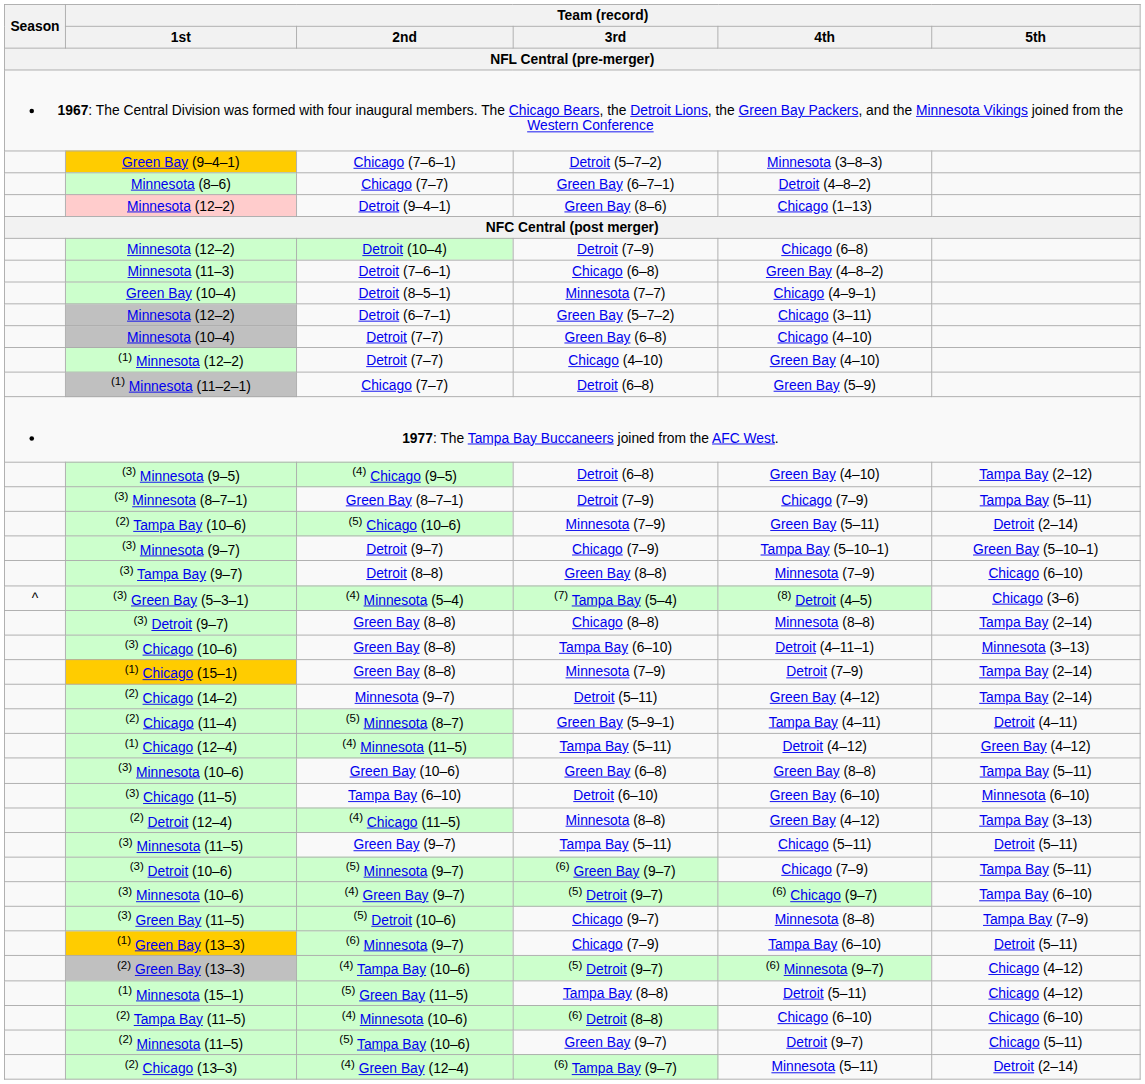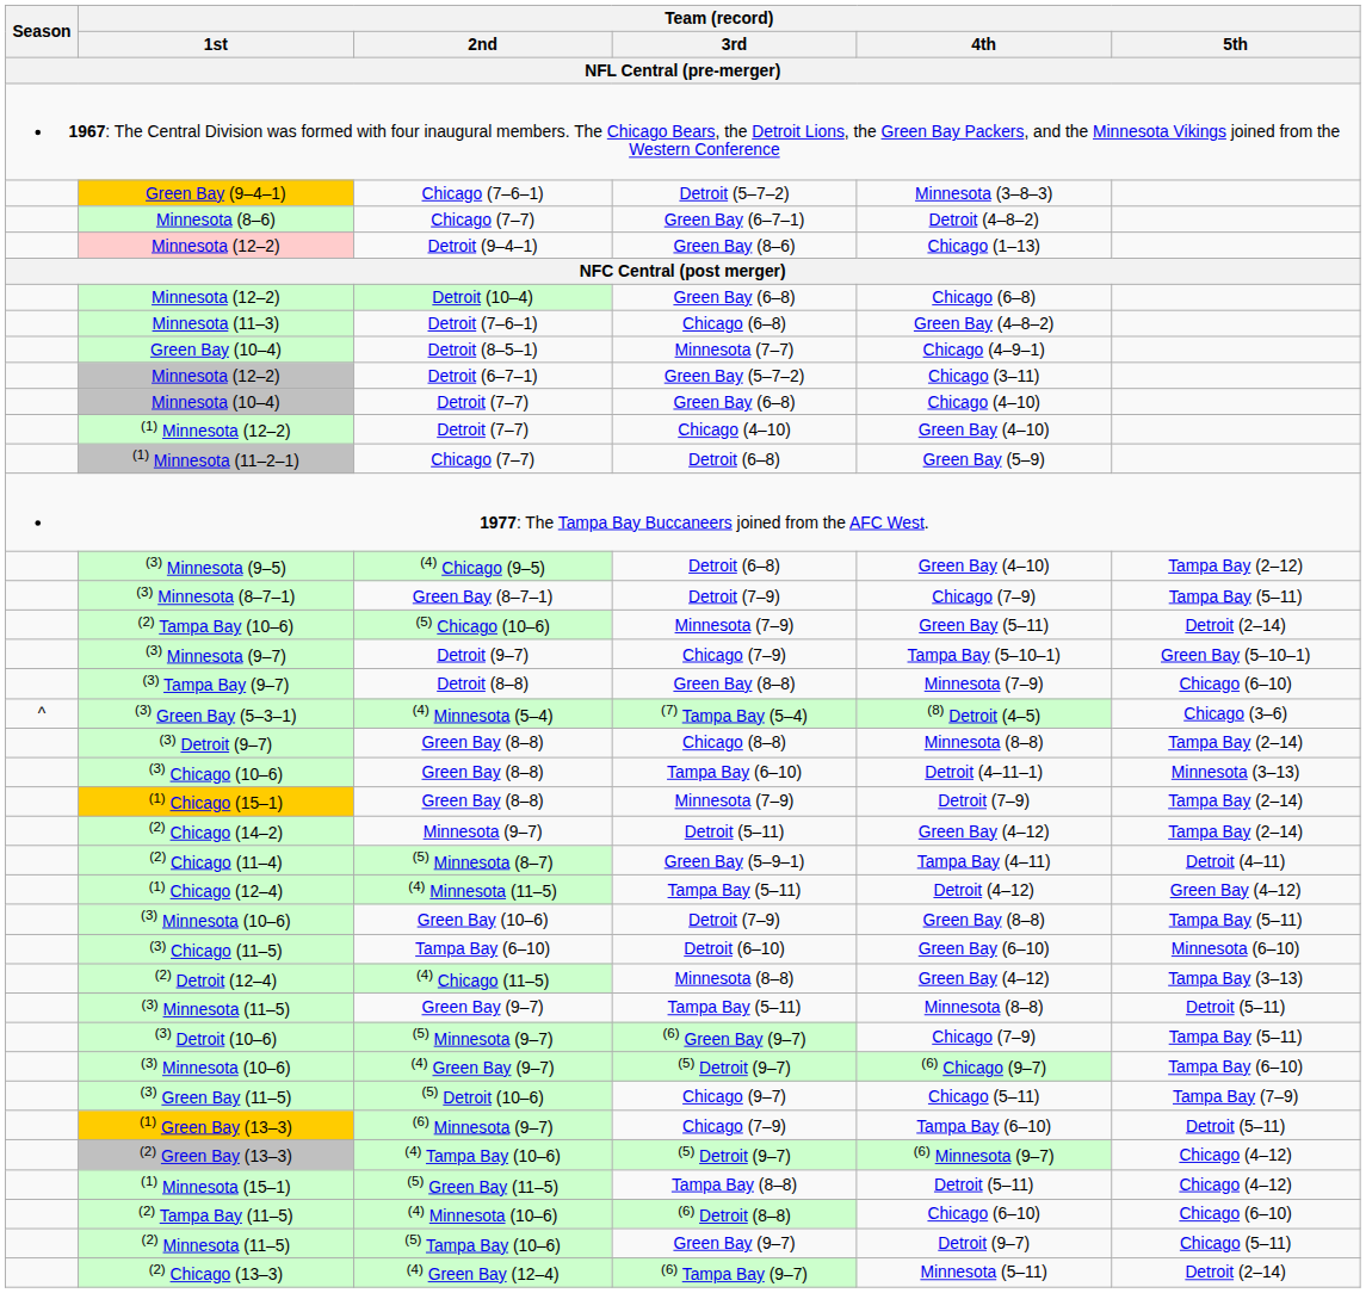 <table class="wikitable" style="text-align:center; font-size:95%">
 <tr>
 <th width="60" rowspan="2">Season</th>
 <th colspan="5">Team (record)</th>
 </tr>
 <tr>
 <th>1st</th>
 <th>2nd</th>
 <th>3rd</th>
 <th>4th</th>
 <th>5th</th>
 </tr>
 <tr>
 <th colspan="6" style="text-align:center;"><strong>NFL Central</strong> (pre-merger)</th>
 </tr>
 <tr>
 <td colspan="8"><br><ul><li><strong>1967</strong>: The Central Division was formed with four inaugural members. The <a href='#'>Chicago Bears</a>, the <a href='#'>Detroit Lions</a>, the <a href='#'>Green Bay Packers</a>, and the <a href='#'>Minnesota Vikings</a> joined from the <a href='#'>Western Conference</a></li></ul></td>
 </tr>
 <tr>
 <td></td>
 <td bgcolor="#ffcc00"><a href='#'>Green Bay</a> (9–4–1)</td>
 <td><a href='#'>Chicago</a> (7–6–1)</td>
 <td><a href='#'>Detroit</a> (5–7–2)</td>
 <td><a href='#'>Minnesota</a> (3–8–3)</td>
 <td></td>
 </tr>
 <tr>
 <td></td>
 <td bgcolor="#ccffcc"><a href='#'>Minnesota</a> (8–6)</td>
 <td><a href='#'>Chicago</a> (7–7)</td>
 <td><a href='#'>Green Bay</a> (6–7–1)</td>
 <td><a href='#'>Detroit</a> (4–8–2)</td>
 <td></td>
 </tr>
 <tr>
 <td></td>
 <td bgcolor="#ffcccc"><a href='#'>Minnesota</a> (12–2)</td>
 <td><a href='#'>Detroit</a> (9–4–1)</td>
 <td><a href='#'>Green Bay</a> (8–6)</td>
 <td><a href='#'>Chicago</a> (1–13)</td>
 <td></td>
 </tr>
 <tr>
 <th colspan="6" style="text-align:center;"><strong>NFC Central</strong> (post merger)</th>
 </tr>
 <tr>
 <td></td>
 <td bgcolor="#ccffcc"><a href='#'>Minnesota</a> (12–2)</td>
 <td bgcolor="#ccffcc"><a href='#'>Detroit</a> (10–4)</td>
-<td><a href='#'>Detroit</a> (7–9)</td>
+<td><a href='#'>Green Bay</a> (6–8)</td>
 <td><a href='#'>Chicago</a> (6–8)</td>
 <td></td>
 </tr>
 <tr>
 <td></td>
 <td bgcolor="#ccffcc"><a href='#'>Minnesota</a> (11–3)</td>
 <td><a href='#'>Detroit</a> (7–6–1)</td>
 <td><a href='#'>Chicago</a> (6–8)</td>
 <td><a href='#'>Green Bay</a> (4–8–2)</td>
 <td></td>
 </tr>
 <tr>
 <td></td>
 <td bgcolor="#ccffcc"><a href='#'>Green Bay</a> (10–4)</td>
 <td><a href='#'>Detroit</a> (8–5–1)</td>
 <td><a href='#'>Minnesota</a> (7–7)</td>
 <td><a href='#'>Chicago</a> (4–9–1)</td>
 <td></td>
 </tr>
 <tr>
 <td></td>
 <td bgcolor="#c0c0c0"><a href='#'>Minnesota</a> (12–2)</td>
 <td><a href='#'>Detroit</a> (6–7–1)</td>
 <td><a href='#'>Green Bay</a> (5–7–2)</td>
 <td><a href='#'>Chicago</a> (3–11)</td>
 <td></td>
 </tr>
 <tr>
 <td></td>
 <td bgcolor="#c0c0c0"><a href='#'>Minnesota</a> (10–4)</td>
 <td><a href='#'>Detroit</a> (7–7)</td>
 <td><a href='#'>Green Bay</a> (6–8)</td>
 <td><a href='#'>Chicago</a> (4–10)</td>
 <td></td>
 </tr>
 <tr>
 <td></td>
 <td bgcolor="#ccffcc"><sup>(1)</sup> <a href='#'>Minnesota</a> (12–2)</td>
 <td><a href='#'>Detroit</a> (7–7)</td>
 <td><a href='#'>Chicago</a> (4–10)</td>
 <td><a href='#'>Green Bay</a> (4–10)</td>
 <td></td>
 </tr>
 <tr>
 <td></td>
 <td bgcolor="#c0c0c0"><sup>(1)</sup> <a href='#'>Minnesota</a> (11–2–1)</td>
 <td><a href='#'>Chicago</a> (7–7)</td>
 <td><a href='#'>Detroit</a> (6–8)</td>
 <td><a href='#'>Green Bay</a> (5–9)</td>
 <td></td>
 </tr>
 <tr>
 <td colspan="8"><br><ul><li><strong>1977</strong>: The <a href='#'>Tampa Bay Buccaneers</a> joined from the <a href='#'>AFC West</a>.</li></ul></td>
 </tr>
 <tr>
 <td></td>
 <td bgcolor="#ccffcc"><sup>(3)</sup> <a href='#'>Minnesota</a> (9–5)</td>
 <td bgcolor="#ccffcc"><sup>(4)</sup> <a href='#'>Chicago</a> (9–5)</td>
 <td><a href='#'>Detroit</a> (6–8)</td>
 <td><a href='#'>Green Bay</a> (4–10)</td>
 <td><a href='#'>Tampa Bay</a> (2–12)</td>
 </tr>
 <tr>
 <td></td>
 <td bgcolor="#ccffcc"><sup>(3)</sup> <a href='#'>Minnesota</a> (8–7–1)</td>
 <td><a href='#'>Green Bay</a> (8–7–1)</td>
 <td><a href='#'>Detroit</a> (7–9)</td>
 <td><a href='#'>Chicago</a> (7–9)</td>
 <td><a href='#'>Tampa Bay</a> (5–11)</td>
 </tr>
 <tr>
 <td></td>
 <td bgcolor="#ccffcc"><sup>(2)</sup> <a href='#'>Tampa Bay</a> (10–6)</td>
 <td bgcolor="#ccffcc"><sup>(5)</sup> <a href='#'>Chicago</a> (10–6)</td>
 <td><a href='#'>Minnesota</a> (7–9)</td>
 <td><a href='#'>Green Bay</a> (5–11)</td>
 <td><a href='#'>Detroit</a> (2–14)</td>
 </tr>
 <tr>
 <td></td>
 <td bgcolor="#ccffcc"><sup>(3)</sup> <a href='#'>Minnesota</a> (9–7)</td>
 <td><a href='#'>Detroit</a> (9–7)</td>
 <td><a href='#'>Chicago</a> (7–9)</td>
 <td><a href='#'>Tampa Bay</a> (5–10–1)</td>
 <td><a href='#'>Green Bay</a> (5–10–1)</td>
 </tr>
 <tr>
 <td></td>
 <td bgcolor="#ccffcc"><sup>(3)</sup> <a href='#'>Tampa Bay</a> (9–7)</td>
 <td><a href='#'>Detroit</a> (8–8)</td>
 <td><a href='#'>Green Bay</a> (8–8)</td>
 <td><a href='#'>Minnesota</a> (7–9)</td>
 <td><a href='#'>Chicago</a> (6–10)</td>
 </tr>
 <tr>
 <td>^</td>
 <td bgcolor="#ccffcc"><sup>(3)</sup> <a href='#'>Green Bay</a> (5–3–1)</td>
 <td bgcolor="#ccffcc"><sup>(4)</sup> <a href='#'>Minnesota</a> (5–4)</td>
 <td bgcolor="#ccffcc"><sup>(7)</sup> <a href='#'>Tampa Bay</a> (5–4)</td>
 <td bgcolor="#ccffcc"><sup>(8)</sup> <a href='#'>Detroit</a> (4–5)</td>
 <td><a href='#'>Chicago</a> (3–6)</td>
 </tr>
 <tr>
 <td></td>
 <td bgcolor="#ccffcc"><sup>(3)</sup> <a href='#'>Detroit</a> (9–7)</td>
 <td><a href='#'>Green Bay</a> (8–8)</td>
 <td><a href='#'>Chicago</a> (8–8)</td>
 <td><a href='#'>Minnesota</a> (8–8)</td>
 <td><a href='#'>Tampa Bay</a> (2–14)</td>
 </tr>
 <tr>
 <td></td>
 <td bgcolor="#ccffcc"><sup>(3)</sup> <a href='#'>Chicago</a> (10–6)</td>
 <td><a href='#'>Green Bay</a> (8–8)</td>
 <td><a href='#'>Tampa Bay</a> (6–10)</td>
 <td><a href='#'>Detroit</a> (4–11–1)</td>
 <td><a href='#'>Minnesota</a> (3–13)</td>
 </tr>
 <tr>
 <td></td>
 <td bgcolor="#ffcc00"><sup>(1)</sup> <a href='#'>Chicago</a> (15–1)</td>
 <td><a href='#'>Green Bay</a> (8–8)</td>
 <td><a href='#'>Minnesota</a> (7–9)</td>
 <td><a href='#'>Detroit</a> (7–9)</td>
 <td><a href='#'>Tampa Bay</a> (2–14)</td>
 </tr>
 <tr>
 <td></td>
 <td bgcolor="#ccffcc"><sup>(2)</sup> <a href='#'>Chicago</a> (14–2)</td>
 <td><a href='#'>Minnesota</a> (9–7)</td>
 <td><a href='#'>Detroit</a> (5–11)</td>
 <td><a href='#'>Green Bay</a> (4–12)</td>
 <td><a href='#'>Tampa Bay</a> (2–14)</td>
 </tr>
 <tr>
 <td></td>
 <td bgcolor="#ccffcc"><sup>(2)</sup> <a href='#'>Chicago</a> (11–4)</td>
 <td bgcolor="#ccffcc"><sup>(5)</sup> <a href='#'>Minnesota</a> (8–7)</td>
 <td><a href='#'>Green Bay</a> (5–9–1)</td>
 <td><a href='#'>Tampa Bay</a> (4–11)</td>
 <td><a href='#'>Detroit</a> (4–11)</td>
 </tr>
 <tr>
 <td></td>
 <td bgcolor="#ccffcc"><sup>(1)</sup> <a href='#'>Chicago</a> (12–4)</td>
 <td bgcolor="#ccffcc"><sup>(4)</sup> <a href='#'>Minnesota</a> (11–5)</td>
 <td><a href='#'>Tampa Bay</a> (5–11)</td>
 <td><a href='#'>Detroit</a> (4–12)</td>
 <td><a href='#'>Green Bay</a> (4–12)</td>
 </tr>
 <tr>
 <td></td>
 <td bgcolor="#ccffcc"><sup>(3)</sup> <a href='#'>Minnesota</a> (10–6)</td>
 <td><a href='#'>Green Bay</a> (10–6)</td>
-<td><a href='#'>Green Bay</a> (6–8)</td>
+<td><a href='#'>Detroit</a> (7–9)</td>
 <td><a href='#'>Green Bay</a> (8–8)</td>
 <td><a href='#'>Tampa Bay</a> (5–11)</td>
 </tr>
 <tr>
 <td></td>
 <td bgcolor="#ccffcc"><sup>(3)</sup> <a href='#'>Chicago</a> (11–5)</td>
 <td><a href='#'>Tampa Bay</a> (6–10)</td>
 <td><a href='#'>Detroit</a> (6–10)</td>
 <td><a href='#'>Green Bay</a> (6–10)</td>
 <td><a href='#'>Minnesota</a> (6–10)</td>
 </tr>
 <tr>
 <td></td>
 <td bgcolor="#ccffcc"><sup>(2)</sup> <a href='#'>Detroit</a> (12–4)</td>
 <td bgcolor="#ccffcc"><sup>(4)</sup> <a href='#'>Chicago</a> (11–5)</td>
 <td><a href='#'>Minnesota</a> (8–8)</td>
 <td><a href='#'>Green Bay</a> (4–12)</td>
 <td><a href='#'>Tampa Bay</a> (3–13)</td>
 </tr>
 <tr>
 <td></td>
 <td bgcolor="#ccffcc"><sup>(3)</sup> <a href='#'>Minnesota</a> (11–5)</td>
 <td><a href='#'>Green Bay</a> (9–7)</td>
 <td><a href='#'>Tampa Bay</a> (5–11)</td>
-<td><a href='#'>Chicago</a> (5–11)</td>
+<td><a href='#'>Minnesota</a> (8–8)</td>
 <td><a href='#'>Detroit</a> (5–11)</td>
 </tr>
 <tr>
 <td></td>
 <td bgcolor="#ccffcc"><sup>(3)</sup> <a href='#'>Detroit</a> (10–6)</td>
 <td bgcolor="#ccffcc"><sup>(5)</sup> <a href='#'>Minnesota</a> (9–7)</td>
 <td bgcolor="#ccffcc"><sup>(6)</sup> <a href='#'>Green Bay</a> (9–7)</td>
 <td><a href='#'>Chicago</a> (7–9)</td>
 <td><a href='#'>Tampa Bay</a> (5–11)</td>
 </tr>
 <tr>
 <td></td>
 <td bgcolor="#ccffcc"><sup>(3)</sup> <a href='#'>Minnesota</a> (10–6)</td>
 <td bgcolor="#ccffcc"><sup>(4)</sup> <a href='#'>Green Bay</a> (9–7)</td>
 <td bgcolor="#ccffcc"><sup>(5)</sup> <a href='#'>Detroit</a> (9–7)</td>
 <td bgcolor="#ccffcc"><sup>(6)</sup> <a href='#'>Chicago</a> (9–7)</td>
 <td><a href='#'>Tampa Bay</a> (6–10)</td>
 </tr>
 <tr>
 <td></td>
 <td bgcolor="#ccffcc"><sup>(3)</sup> <a href='#'>Green Bay</a> (11–5)</td>
 <td bgcolor="#ccffcc"><sup>(5)</sup> <a href='#'>Detroit</a> (10–6)</td>
 <td><a href='#'>Chicago</a> (9–7)</td>
-<td><a href='#'>Minnesota</a> (8–8)</td>
+<td><a href='#'>Chicago</a> (5–11)</td>
 <td><a href='#'>Tampa Bay</a> (7–9)</td>
 </tr>
 <tr>
 <td></td>
 <td bgcolor="#ffcc00"><sup>(1)</sup> <a href='#'>Green Bay</a> (13–3)</td>
 <td bgcolor="#ccffcc"><sup>(6)</sup> <a href='#'>Minnesota</a> (9–7)</td>
 <td><a href='#'>Chicago</a> (7–9)</td>
 <td><a href='#'>Tampa Bay</a> (6–10)</td>
 <td><a href='#'>Detroit</a> (5–11)</td>
 </tr>
 <tr>
 <td></td>
 <td bgcolor="#c0c0c0"><sup>(2)</sup> <a href='#'>Green Bay</a> (13–3)</td>
 <td bgcolor="#ccffcc"><sup>(4)</sup> <a href='#'>Tampa Bay</a> (10–6)</td>
 <td bgcolor="#ccffcc"><sup>(5)</sup> <a href='#'>Detroit</a> (9–7)</td>
 <td bgcolor="#ccffcc"><sup>(6)</sup> <a href='#'>Minnesota</a> (9–7)</td>
 <td><a href='#'>Chicago</a> (4–12)</td>
 </tr>
 <tr>
 <td></td>
 <td bgcolor="#ccffcc"><sup>(1)</sup> <a href='#'>Minnesota</a> (15–1)</td>
 <td bgcolor="#ccffcc"><sup>(5)</sup> <a href='#'>Green Bay</a> (11–5)</td>
 <td><a href='#'>Tampa Bay</a> (8–8)</td>
 <td><a href='#'>Detroit</a> (5–11)</td>
 <td><a href='#'>Chicago</a> (4–12)</td>
 </tr>
 <tr>
 <td></td>
 <td bgcolor="#ccffcc"><sup>(2)</sup> <a href='#'>Tampa Bay</a> (11–5)</td>
 <td bgcolor="#ccffcc"><sup>(4)</sup> <a href='#'>Minnesota</a> (10–6)</td>
 <td bgcolor="#ccffcc"><sup>(6)</sup> <a href='#'>Detroit</a> (8–8)</td>
 <td><a href='#'>Chicago</a> (6–10)</td>
 <td><a href='#'>Chicago</a> (6–10)</td>
 </tr>
 <tr>
 <td></td>
 <td bgcolor="#ccffcc"><sup>(2)</sup> <a href='#'>Minnesota</a> (11–5)</td>
 <td bgcolor="#ccffcc"><sup>(5)</sup> <a href='#'>Tampa Bay</a> (10–6)</td>
 <td><a href='#'>Green Bay</a> (9–7)</td>
 <td><a href='#'>Detroit</a> (9–7)</td>
 <td><a href='#'>Chicago</a> (5–11)</td>
 </tr>
 <tr>
 <td></td>
 <td bgcolor="#ccffcc"><sup>(2)</sup> <a href='#'>Chicago</a> (13–3)</td>
 <td bgcolor="#ccffcc"><sup>(4)</sup> <a href='#'>Green Bay</a> (12–4)</td>
 <td bgcolor="#ccffcc"><sup>(6)</sup> <a href='#'>Tampa Bay</a> (9–7)</td>
 <td><a href='#'>Minnesota</a> (5–11)</td>
 <td><a href='#'>Detroit</a> (2–14)</td>
 </tr>
 </table>
